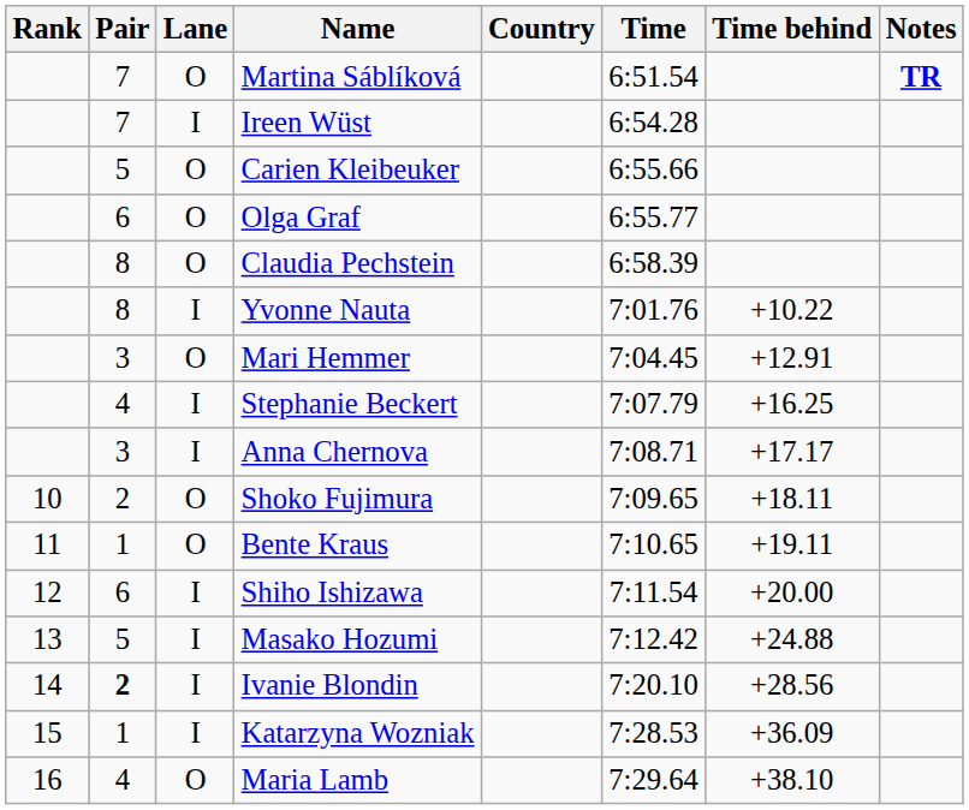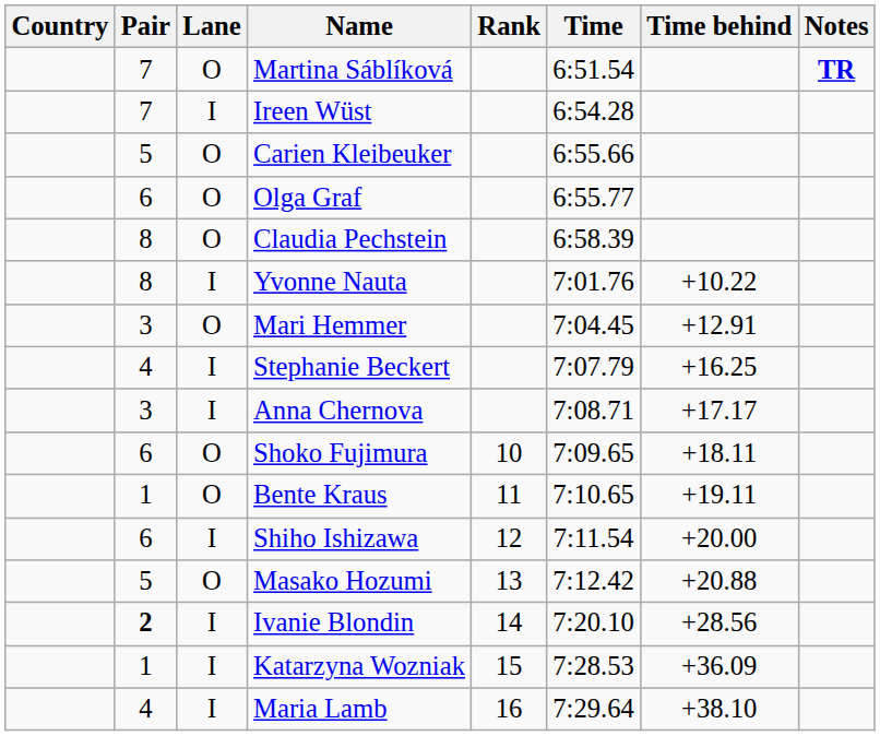 <table class="wikitable sortable" style="text-align:center">
 <tr>
-<th>Rank</th>
+<th>Country</th>
 <th>Pair</th>
 <th>Lane</th>
 <th>Name</th>
-<th>Country</th>
+<th>Rank</th>
 <th>Time</th>
 <th>Time behind</th>
 <th>Notes</th>
 </tr>
 <tr>
-<td></td>
+<td align="left"></td>
 <td>7</td>
 <td>O</td>
 <td align="left"><a href='#'>Martina Sáblíková</a></td>
-<td align="left"></td>
+<td></td>
 <td>6:51.54</td>
 <td></td>
 <td><strong><a href='#'>TR</a></strong></td>
 </tr>
 <tr>
-<td></td>
+<td align="left"></td>
 <td>7</td>
 <td>I</td>
 <td align="left"><a href='#'>Ireen Wüst</a></td>
-<td align="left"></td>
+<td></td>
 <td>6:54.28</td>
 <td></td>
 <td></td>
 </tr>
 <tr>
-<td></td>
+<td align="left"></td>
 <td>5</td>
 <td>O</td>
 <td align="left"><a href='#'>Carien Kleibeuker</a></td>
-<td align="left"></td>
+<td></td>
 <td>6:55.66</td>
 <td></td>
 <td></td>
 </tr>
 <tr>
-<td></td>
+<td align="left"></td>
 <td>6</td>
 <td>O</td>
 <td align="left"><a href='#'>Olga Graf</a></td>
-<td align="left"></td>
+<td></td>
 <td>6:55.77</td>
 <td></td>
 <td></td>
 </tr>
 <tr>
-<td></td>
+<td align="left"></td>
 <td>8</td>
 <td>O</td>
 <td align="left"><a href='#'>Claudia Pechstein</a></td>
-<td align="left"></td>
+<td></td>
 <td>6:58.39</td>
 <td></td>
 <td></td>
 </tr>
 <tr>
-<td></td>
+<td align="left"></td>
 <td>8</td>
 <td>I</td>
 <td align="left"><a href='#'>Yvonne Nauta</a></td>
-<td align="left"></td>
+<td></td>
 <td>7:01.76</td>
 <td>+10.22</td>
 <td></td>
 </tr>
 <tr>
-<td></td>
+<td align="left"></td>
 <td>3</td>
 <td>O</td>
 <td align="left"><a href='#'>Mari Hemmer</a></td>
-<td align="left"></td>
+<td></td>
 <td>7:04.45</td>
 <td>+12.91</td>
 <td></td>
 </tr>
 <tr>
-<td></td>
+<td align="left"></td>
 <td>4</td>
 <td>I</td>
 <td align="left"><a href='#'>Stephanie Beckert</a></td>
-<td align="left"></td>
+<td></td>
 <td>7:07.79</td>
 <td>+16.25</td>
 <td></td>
 </tr>
 <tr>
-<td></td>
+<td align="left"></td>
 <td>3</td>
 <td>I</td>
 <td align="left"><a href='#'>Anna Chernova</a></td>
-<td align="left"></td>
+<td></td>
 <td>7:08.71</td>
 <td>+17.17</td>
 <td></td>
 </tr>
 <tr>
-<td>10</td>
-<td>2</td>
+<td align="left"></td>
+<td>6</td>
 <td>O</td>
 <td align="left"><a href='#'>Shoko Fujimura</a></td>
-<td align="left"></td>
+<td>10</td>
 <td>7:09.65</td>
 <td>+18.11</td>
 <td></td>
 </tr>
 <tr>
-<td>11</td>
+<td align="left"></td>
 <td>1</td>
 <td>O</td>
 <td align="left"><a href='#'>Bente Kraus</a></td>
-<td align="left"></td>
+<td>11</td>
 <td>7:10.65</td>
 <td>+19.11</td>
 <td></td>
 </tr>
 <tr>
-<td>12</td>
+<td align="left"></td>
 <td>6</td>
 <td>I</td>
 <td align="left"><a href='#'>Shiho Ishizawa</a></td>
-<td align="left"></td>
+<td>12</td>
 <td>7:11.54</td>
 <td>+20.00</td>
 <td></td>
 </tr>
 <tr>
+<td align="left"></td>
+<td>5</td>
+<td>O</td>
+<td align="left"><a href='#'>Masako Hozumi</a></td>
 <td>13</td>
-<td>5</td>
-<td>I</td>
-<td align="left"><a href='#'>Masako Hozumi</a></td>
-<td align="left"></td>
 <td>7:12.42</td>
-<td>+24.88</td>
+<td>+20.88</td>
 <td></td>
 </tr>
 <tr>
-<td>14</td>
+<td align="left"></td>
 <td><strong>2</strong></td>
 <td>I</td>
 <td align="left"><a href='#'>Ivanie Blondin</a></td>
-<td align="left"></td>
+<td>14</td>
 <td>7:20.10</td>
 <td>+28.56</td>
 <td></td>
 </tr>
 <tr>
-<td>15</td>
+<td align="left"></td>
 <td>1</td>
 <td>I</td>
 <td align="left"><a href='#'>Katarzyna Wozniak</a></td>
-<td align="left"></td>
+<td>15</td>
 <td>7:28.53</td>
 <td>+36.09</td>
 <td></td>
 </tr>
 <tr>
+<td align="left"></td>
+<td>4</td>
+<td>I</td>
+<td align="left"><a href='#'>Maria Lamb</a></td>
 <td>16</td>
-<td>4</td>
-<td>O</td>
-<td align="left"><a href='#'>Maria Lamb</a></td>
-<td align="left"></td>
 <td>7:29.64</td>
 <td>+38.10</td>
 <td></td>
 </tr>
 </table>
